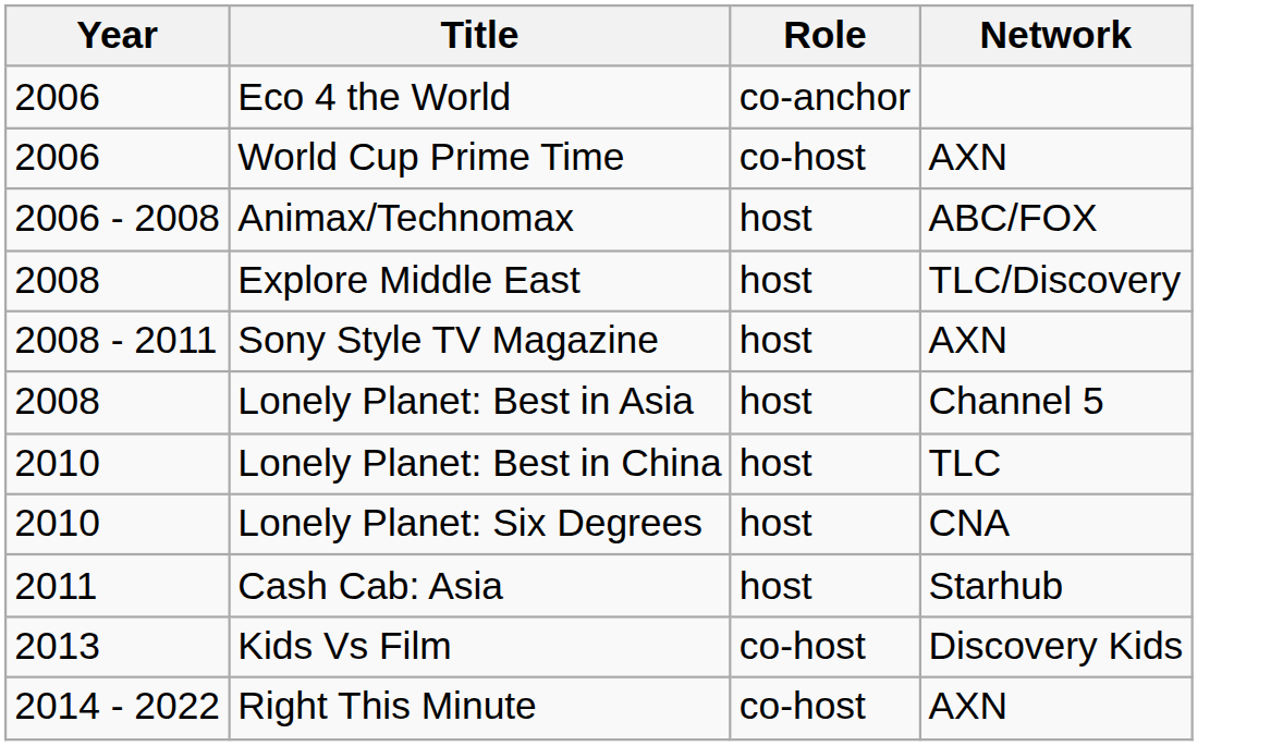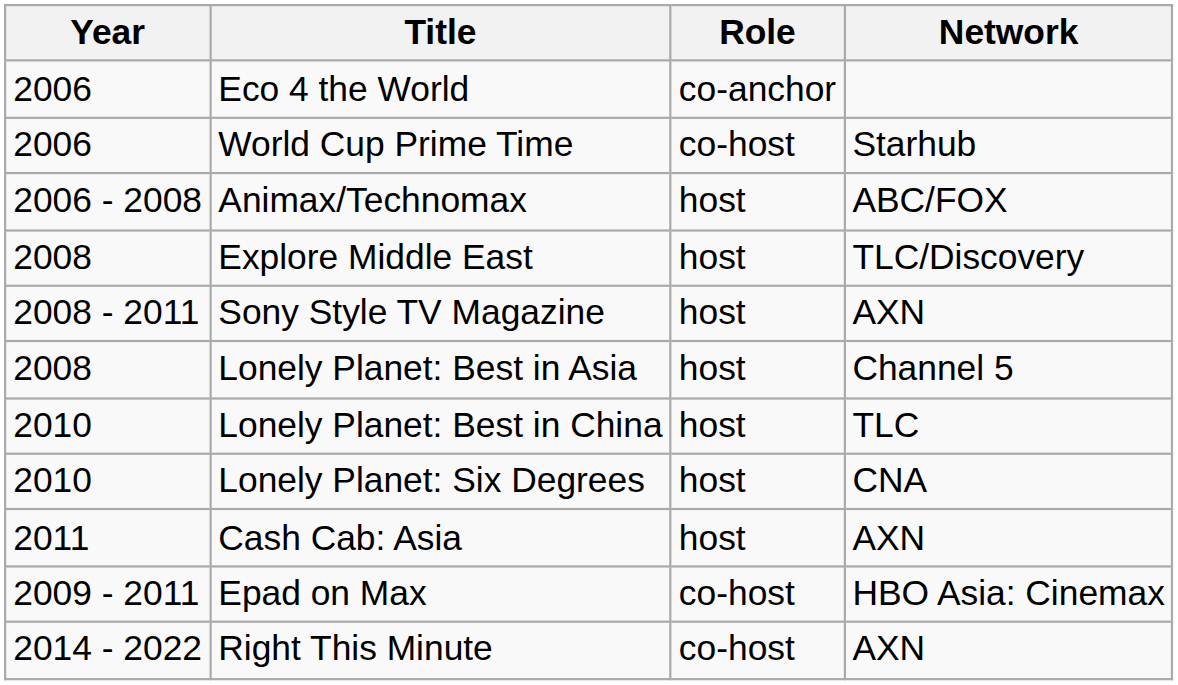 <table class="wikitable">
 <tr>
 <th>Year</th>
 <th>Title</th>
 <th>Role</th>
 <th>Network</th>
 </tr>
 <tr>
 <td>2006</td>
 <td>Eco 4 the World</td>
 <td>co-anchor</td>
 <td></td>
 </tr>
 <tr>
 <td>2006</td>
 <td>World Cup Prime Time</td>
 <td>co-host</td>
-<td>AXN</td>
+<td>Starhub</td>
 </tr>
 <tr>
 <td>2006 - 2008</td>
 <td>Animax/Technomax</td>
 <td>host</td>
 <td>ABC/FOX</td>
 </tr>
 <tr>
 <td>2008</td>
 <td>Explore Middle East</td>
 <td>host</td>
 <td>TLC/Discovery</td>
 </tr>
 <tr>
 <td>2008 - 2011</td>
 <td>Sony Style TV Magazine</td>
 <td>host</td>
 <td>AXN</td>
 </tr>
 <tr>
 <td>2008</td>
 <td>Lonely Planet: Best in Asia</td>
 <td>host</td>
 <td>Channel 5</td>
 </tr>
 <tr>
 <td>2010</td>
 <td>Lonely Planet: Best in China</td>
 <td>host</td>
 <td>TLC</td>
 </tr>
 <tr>
 <td>2010</td>
 <td>Lonely Planet: Six Degrees</td>
 <td>host</td>
 <td>CNA</td>
 </tr>
 <tr>
 <td>2011</td>
 <td>Cash Cab: Asia</td>
 <td>host</td>
-<td>Starhub</td>
+<td>AXN</td>
 </tr>
 <tr>
-<td>2013</td>
-<td>Kids Vs Film</td>
+<td>2009 - 2011</td>
+<td>Epad on Max</td>
 <td>co-host</td>
-<td>Discovery Kids</td>
+<td>HBO Asia: Cinemax</td>
 </tr>
 <tr>
 <td>2014 - 2022</td>
 <td>Right This Minute</td>
 <td>co-host</td>
 <td>AXN</td>
 </tr>
 </table>
